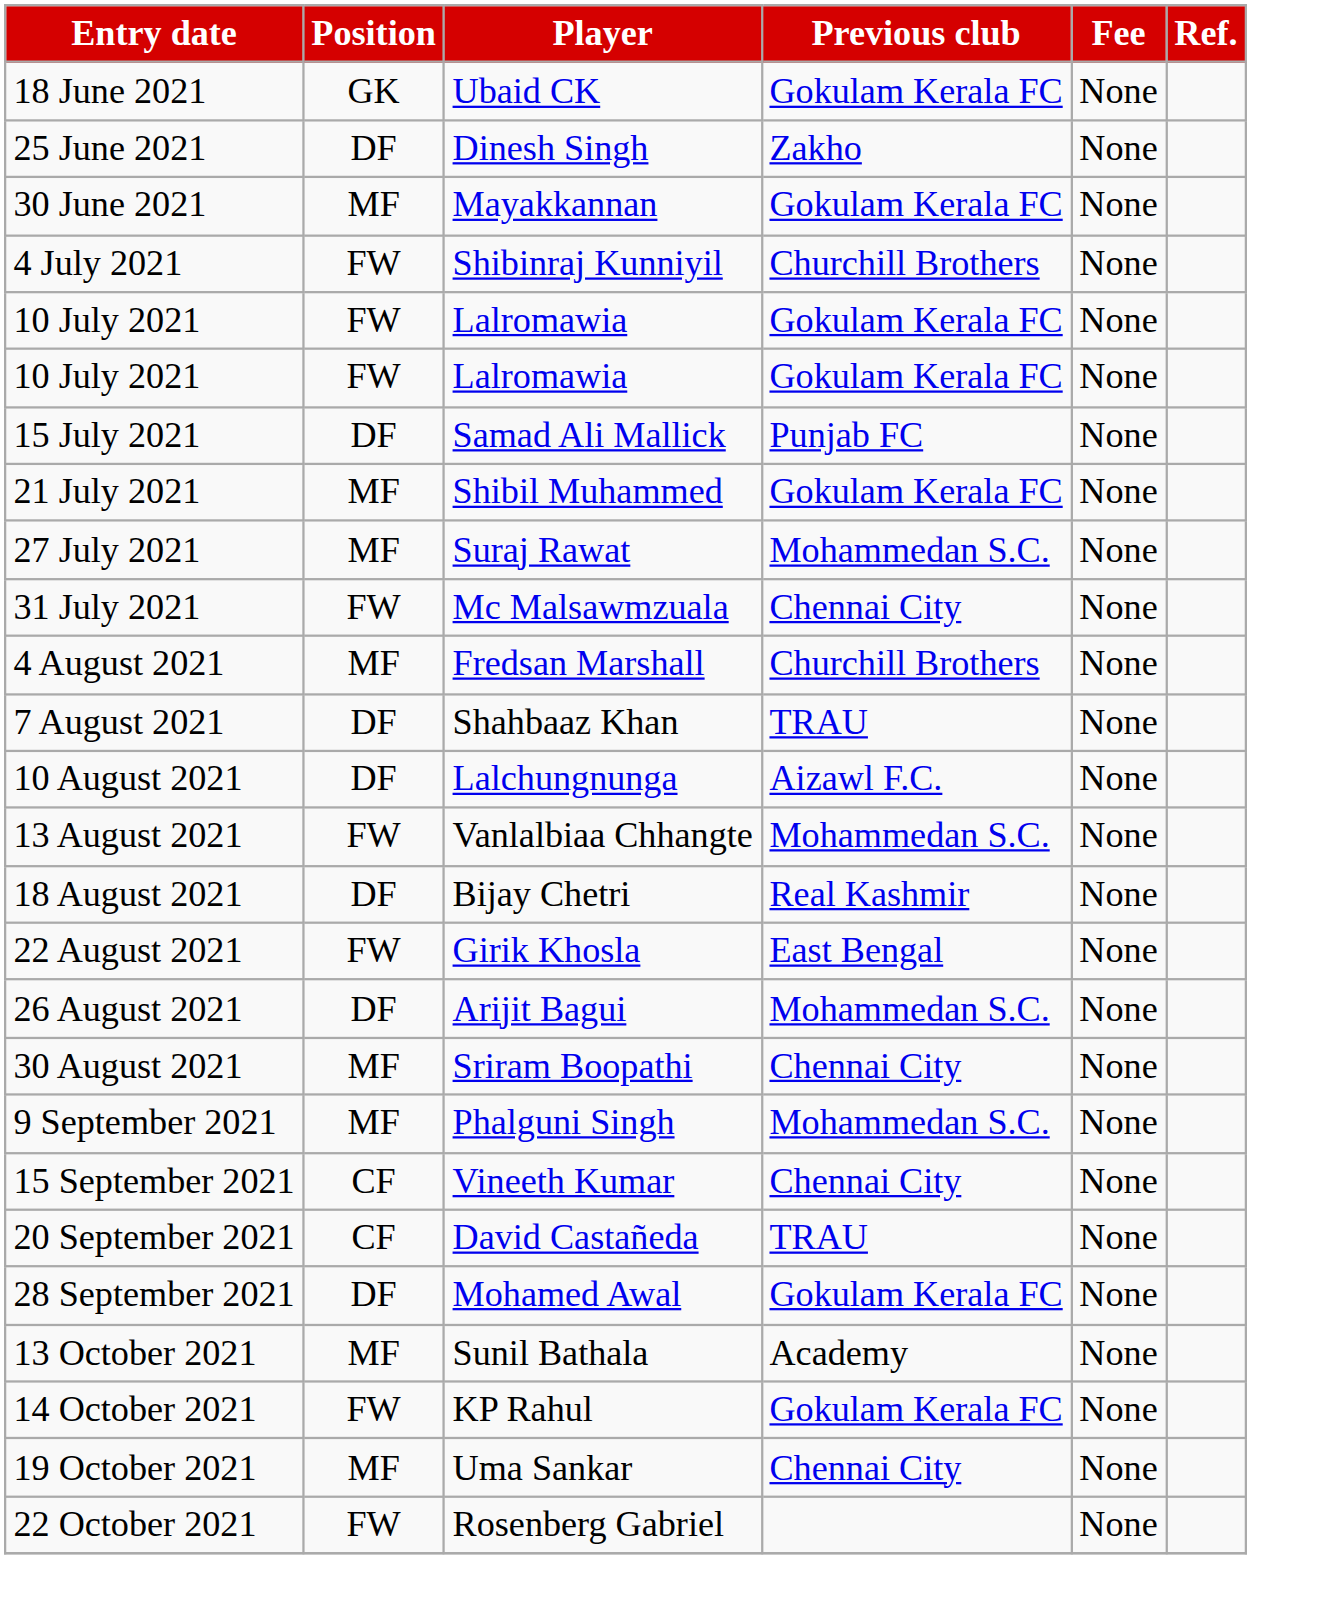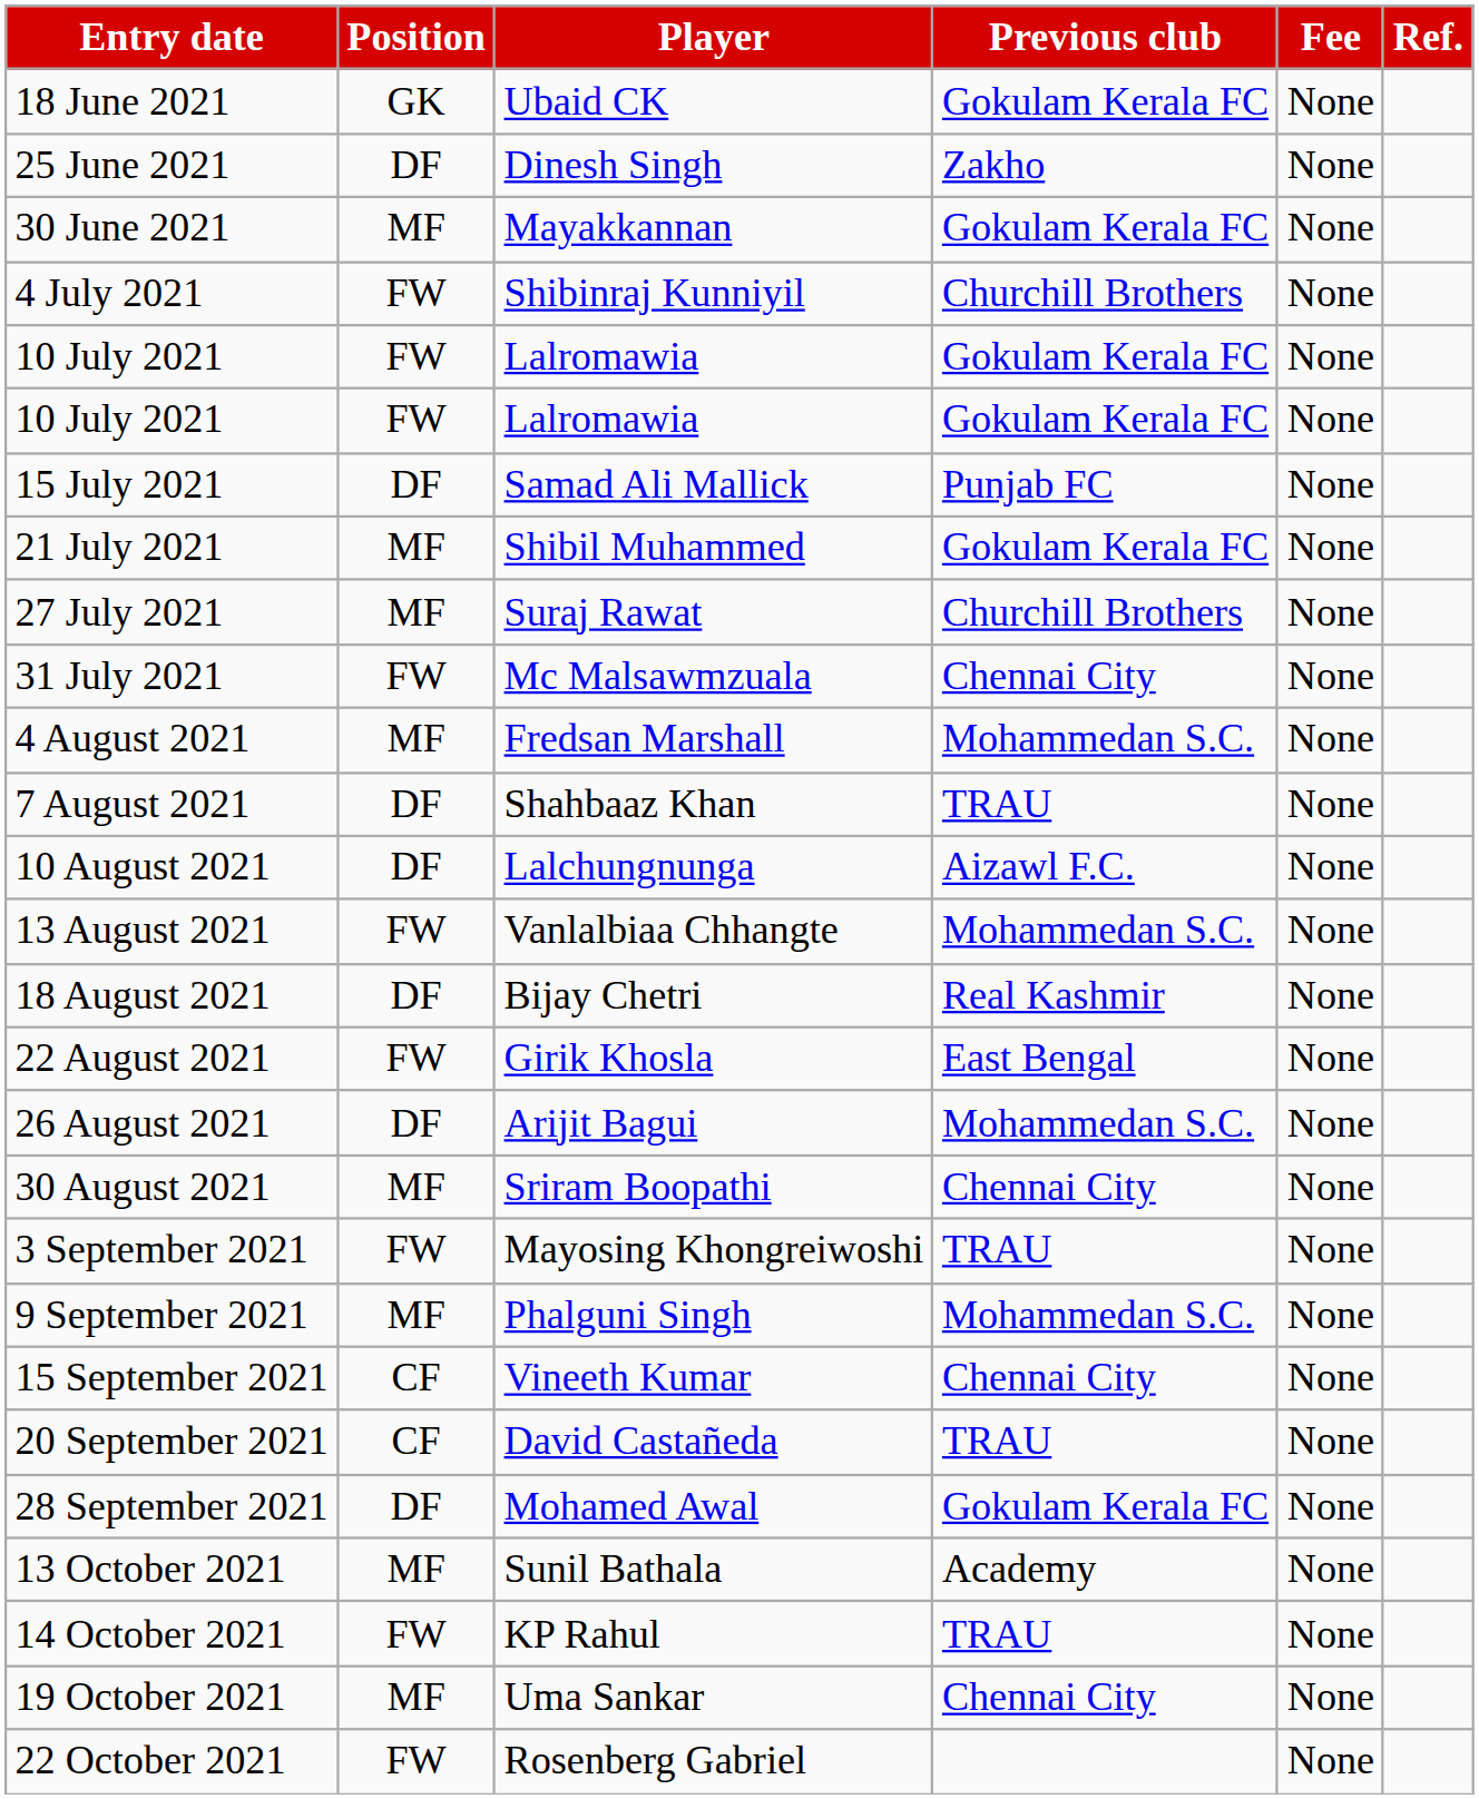 <table class="wikitable sortable">
 <tr>
 <th style="background:#d50000; color:white;"><strong>Entry date</strong></th>
 <th style="background:#d50000; color:white;"><strong>Position</strong></th>
 <th style="background:#d50000; color:white;"><strong>Player</strong></th>
 <th style="background:#d50000; color:white;"><strong>Previous club</strong></th>
 <th style="background:#d50000; color:white;"><strong>Fee</strong></th>
 <th style="background:#d50000; color:white;"><strong>Ref.</strong></th>
 </tr>
 <tr>
 <td>18 June 2021</td>
 <td style="text-align:center;">GK</td>
 <td style="text-align:left;"><a href='#'>Ubaid CK</a></td>
 <td style="text-align:left;"> <a href='#'>Gokulam Kerala FC</a></td>
 <td>None</td>
 <td></td>
 </tr>
 <tr>
 <td>25 June 2021</td>
 <td style="text-align:center;">DF</td>
 <td style="text-align:left;"><a href='#'>Dinesh Singh</a></td>
 <td style="text-align:left;">  <a href='#'>Zakho</a></td>
 <td>None</td>
 <td></td>
 </tr>
 <tr>
 <td>30 June 2021</td>
 <td style="text-align:center;">MF</td>
 <td style="text-align:left;"><a href='#'>Mayakkannan</a></td>
 <td style="text-align:left;"> <a href='#'>Gokulam Kerala FC</a></td>
 <td>None</td>
 <td></td>
 </tr>
 <tr>
 <td>4 July 2021</td>
 <td style="text-align:center;">FW</td>
 <td style="text-align:left;"><a href='#'>Shibinraj Kunniyil</a></td>
 <td style="text-align:left;"> <a href='#'>Churchill Brothers</a></td>
 <td>None</td>
 <td></td>
 </tr>
 <tr>
 <td>10 July 2021</td>
 <td style="text-align:center;">FW</td>
 <td style="text-align:left;"><a href='#'>Lalromawia</a></td>
 <td style="text-align:left;"> <a href='#'>Gokulam Kerala FC</a></td>
 <td>None</td>
 <td></td>
 </tr>
 <tr>
 <td>10 July 2021</td>
 <td style="text-align:center;">FW</td>
 <td style="text-align:left;"><a href='#'>Lalromawia</a></td>
 <td style="text-align:left;"> <a href='#'>Gokulam Kerala FC</a></td>
 <td>None</td>
 <td></td>
 </tr>
 <tr>
 <td>15 July 2021</td>
 <td style="text-align:center;">DF</td>
 <td style="text-align:left;"><a href='#'>Samad Ali Mallick</a></td>
 <td style="text-align:left;"> <a href='#'>Punjab FC</a></td>
 <td>None</td>
 <td></td>
 </tr>
 <tr>
 <td>21 July 2021</td>
 <td style="text-align:center;">MF</td>
 <td style="text-align:left;"><a href='#'>Shibil Muhammed</a></td>
 <td style="text-align:left;"> <a href='#'>Gokulam Kerala FC</a></td>
 <td>None</td>
 <td></td>
 </tr>
 <tr>
 <td>27 July 2021</td>
 <td style="text-align:center;">MF</td>
 <td style="text-align:left;"><a href='#'>Suraj Rawat</a></td>
-<td style="text-align:left;"> <a href='#'>Mohammedan S.C.</a></td>
+<td style="text-align:left;"> <a href='#'>Churchill Brothers</a></td>
 <td>None</td>
 <td></td>
 </tr>
 <tr>
 <td>31 July 2021</td>
 <td style="text-align:center;">FW</td>
 <td style="text-align:left;"><a href='#'>Mc Malsawmzuala</a></td>
 <td style="text-align:left;">  <a href='#'>Chennai City</a></td>
 <td>None</td>
 <td></td>
 </tr>
 <tr>
 <td>4 August 2021</td>
 <td style="text-align:center;">MF</td>
 <td style="text-align:left;"><a href='#'>Fredsan Marshall</a></td>
-<td style="text-align:left;"> <a href='#'>Churchill Brothers</a></td>
+<td style="text-align:left;"> <a href='#'>Mohammedan S.C.</a></td>
 <td>None</td>
 <td></td>
 </tr>
 <tr>
 <td>7 August 2021</td>
 <td style="text-align:center;">DF</td>
 <td style="text-align:left;">Shahbaaz Khan</td>
 <td style="text-align:left;"> <a href='#'>TRAU</a></td>
 <td>None</td>
 <td></td>
 </tr>
 <tr>
 <td>10 August 2021</td>
 <td style="text-align:center;">DF</td>
 <td style="text-align:left;"><a href='#'>Lalchungnunga</a></td>
 <td style="text-align:left;"> <a href='#'>Aizawl F.C.</a></td>
 <td>None</td>
 <td></td>
 </tr>
 <tr>
 <td>13 August 2021</td>
 <td style="text-align:center;">FW</td>
 <td style="text-align:left;">Vanlalbiaa Chhangte</td>
 <td style="text-align:left;"> <a href='#'>Mohammedan S.C.</a></td>
 <td>None</td>
 <td></td>
 </tr>
 <tr>
 <td>18 August 2021</td>
 <td style="text-align:center;">DF</td>
 <td style="text-align:left;">Bijay Chetri</td>
 <td style="text-align:left;">  <a href='#'>Real Kashmir</a></td>
 <td>None</td>
 <td></td>
 </tr>
 <tr>
 <td>22 August 2021</td>
 <td style="text-align:center;">FW</td>
 <td style="text-align:left;"><a href='#'>Girik Khosla</a></td>
 <td style="text-align:left;">  <a href='#'>East Bengal</a></td>
 <td>None</td>
 <td></td>
 </tr>
 <tr>
 <td>26 August 2021</td>
 <td style="text-align:center;">DF</td>
 <td style="text-align:left;"><a href='#'>Arijit Bagui</a></td>
 <td style="text-align:left;">  <a href='#'>Mohammedan S.C.</a></td>
 <td>None</td>
 <td></td>
 </tr>
 <tr>
 <td>30 August 2021</td>
 <td style="text-align:center;">MF</td>
 <td style="text-align:left;"><a href='#'>Sriram Boopathi</a></td>
 <td style="text-align:left;">  <a href='#'>Chennai City</a></td>
 <td>None</td>
 <td></td>
 </tr>
 <tr>
+<td>3 September 2021</td>
+<td style="text-align:center;">FW</td>
+<td style="text-align:left;">Mayosing Khongreiwoshi</td>
+<td style="text-align:left;">  <a href='#'>TRAU</a></td>
+<td>None</td>
+<td></td>
+</tr>
+<tr>
 <td>9 September 2021</td>
 <td style="text-align:center;">MF</td>
 <td style="text-align:left;"><a href='#'>Phalguni Singh</a></td>
 <td style="text-align:left;"> <a href='#'>Mohammedan S.C.</a></td>
 <td>None</td>
 <td></td>
 </tr>
 <tr>
 <td>15 September 2021</td>
 <td style="text-align:center;">CF</td>
 <td style="text-align:left;"><a href='#'>Vineeth Kumar</a></td>
 <td style="text-align:left;">  <a href='#'>Chennai City</a></td>
 <td>None</td>
 <td></td>
 </tr>
 <tr>
 <td>20 September 2021</td>
 <td style="text-align:center;">CF</td>
 <td style="text-align:left;"> <a href='#'>David Castañeda</a></td>
 <td style="text-align:left;"> <a href='#'>TRAU</a></td>
 <td>None</td>
 <td></td>
 </tr>
 <tr>
 <td>28 September 2021</td>
 <td style="text-align:center;">DF</td>
 <td style="text-align:left;"> <a href='#'>Mohamed Awal</a></td>
 <td style="text-align:left;"> <a href='#'>Gokulam Kerala FC</a></td>
 <td>None</td>
 <td></td>
 </tr>
 <tr>
 <td>13 October 2021</td>
 <td style="text-align:center;">MF</td>
 <td style="text-align:left;">Sunil Bathala</td>
 <td style="text-align:left;">Academy</td>
 <td>None</td>
 <td></td>
 </tr>
 <tr>
 <td>14 October 2021</td>
 <td style="text-align:center;">FW</td>
 <td style="text-align:left;">KP Rahul</td>
-<td style="text-align:left;"> <a href='#'>Gokulam Kerala FC</a></td>
+<td style="text-align:left;">  <a href='#'>TRAU</a></td>
 <td>None</td>
 <td></td>
 </tr>
 <tr>
 <td>19 October 2021</td>
 <td style="text-align:center;">MF</td>
 <td style="text-align:left;">Uma Sankar</td>
 <td style="text-align:left;">  <a href='#'>Chennai City</a></td>
 <td>None</td>
 <td></td>
 </tr>
 <tr>
 <td>22 October 2021</td>
 <td style="text-align:center;">FW</td>
 <td style="text-align:left;">Rosenberg Gabriel</td>
 <td style="text-align:left;"></td>
 <td>None</td>
 <td></td>
 </tr>
 <tr>
 </tr>
 </table>
